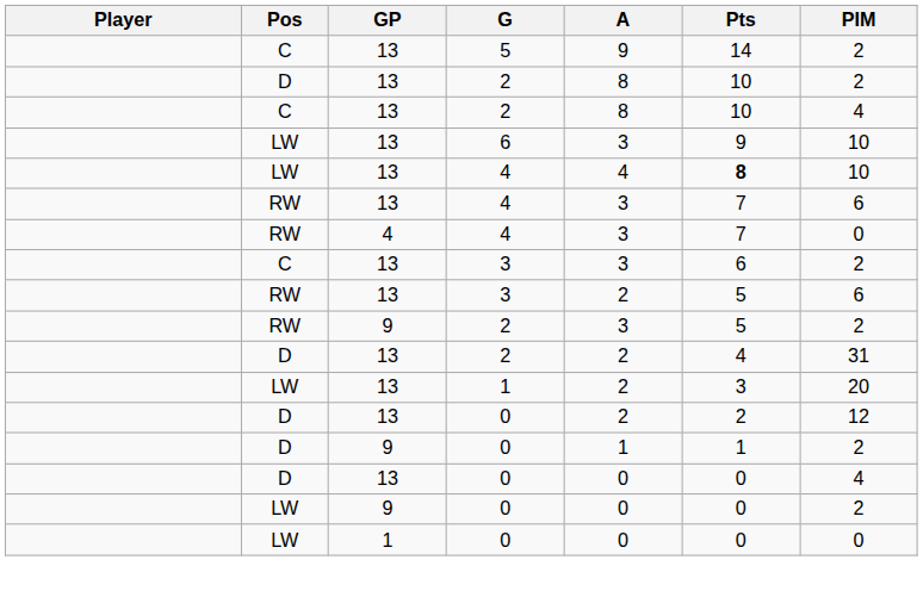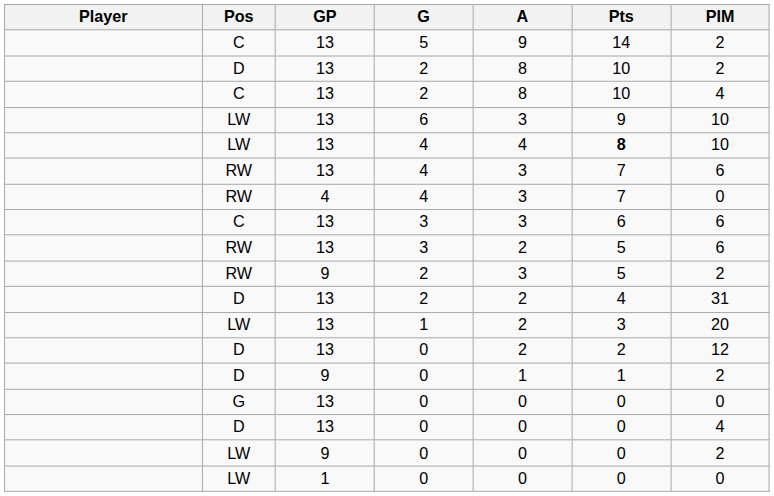 <table class="wikitable sortable" width="60%">
 <tr ALIGN="center">
 <th bgcolor="#DDDDFF" width="10%">Player</th>
 <th bgcolor="#DDDDFF" width="3%" title="Position">Pos</th>
 <th bgcolor="#DDDDFF" width="5%" title="Games played">GP</th>
 <th bgcolor="#DDDDFF" width="5%" title="Goals">G</th>
 <th bgcolor="#DDDDFF" width="5%" title="Assists">A</th>
 <th bgcolor="#DDDDFF" width="5%" title="Points">Pts</th>
 <th bgcolor="#DDDDFF" width="5%" title="Penalties in Minutes">PIM</th>
 </tr>
 <tr align="center">
 <td align="right"></td>
 <td>C</td>
 <td>13</td>
 <td>5</td>
 <td>9</td>
 <td>14</td>
 <td>2</td>
 </tr>
 <tr align="center">
 <td align="right"></td>
 <td>D</td>
 <td>13</td>
 <td>2</td>
 <td>8</td>
 <td>10</td>
 <td>2</td>
 </tr>
 <tr align="center">
 <td align="right"></td>
 <td>C</td>
 <td>13</td>
 <td>2</td>
 <td>8</td>
 <td>10</td>
 <td>4</td>
 </tr>
 <tr align="center">
 <td align="right"></td>
 <td>LW</td>
 <td>13</td>
 <td>6</td>
 <td>3</td>
 <td>9</td>
 <td>10</td>
 </tr>
 <tr align="center">
 <td align="right"></td>
 <td>LW</td>
 <td>13</td>
 <td>4</td>
 <td>4</td>
 <td><strong>8</strong></td>
 <td>10</td>
 </tr>
 <tr align="center">
 <td align="right"></td>
 <td>RW</td>
 <td>13</td>
 <td>4</td>
 <td>3</td>
 <td>7</td>
 <td>6</td>
 </tr>
 <tr align="center">
 <td align="right"></td>
 <td>RW</td>
 <td>4</td>
 <td>4</td>
 <td>3</td>
 <td>7</td>
 <td>0</td>
 </tr>
 <tr align="center">
 <td align="right"></td>
 <td>C</td>
 <td>13</td>
 <td>3</td>
 <td>3</td>
 <td>6</td>
-<td>2</td>
+<td>6</td>
 </tr>
 <tr align="center">
 <td align="right"></td>
 <td>RW</td>
 <td>13</td>
 <td>3</td>
 <td>2</td>
 <td>5</td>
 <td>6</td>
 </tr>
 <tr align="center">
 <td align="right"></td>
 <td>RW</td>
 <td>9</td>
 <td>2</td>
 <td>3</td>
 <td>5</td>
 <td>2</td>
 </tr>
 <tr align="center">
 <td align="right"></td>
 <td>D</td>
 <td>13</td>
 <td>2</td>
 <td>2</td>
 <td>4</td>
 <td>31</td>
 </tr>
 <tr align="center">
 <td align="right"></td>
 <td>LW</td>
 <td>13</td>
 <td>1</td>
 <td>2</td>
 <td>3</td>
 <td>20</td>
 </tr>
 <tr align="center">
 <td align="right"></td>
 <td>D</td>
 <td>13</td>
 <td>0</td>
 <td>2</td>
 <td>2</td>
 <td>12</td>
 </tr>
 <tr align="center">
 <td align="right"></td>
 <td>D</td>
 <td>9</td>
 <td>0</td>
 <td>1</td>
 <td>1</td>
 <td>2</td>
 </tr>
 <tr align="center">
 <td align="right"></td>
+<td>G</td>
+<td>13</td>
+<td>0</td>
+<td>0</td>
+<td>0</td>
+<td>0</td>
+</tr>
+<tr align="center">
+<td align="right"></td>
 <td>D</td>
 <td>13</td>
 <td>0</td>
 <td>0</td>
 <td>0</td>
 <td>4</td>
 </tr>
 <tr align="center">
 <td align="right"></td>
 <td>LW</td>
 <td>9</td>
 <td>0</td>
 <td>0</td>
 <td>0</td>
 <td>2</td>
 </tr>
 <tr align="center">
 <td align="right"></td>
 <td>LW</td>
 <td>1</td>
 <td>0</td>
 <td>0</td>
 <td>0</td>
 <td>0</td>
 </tr>
 </table>
